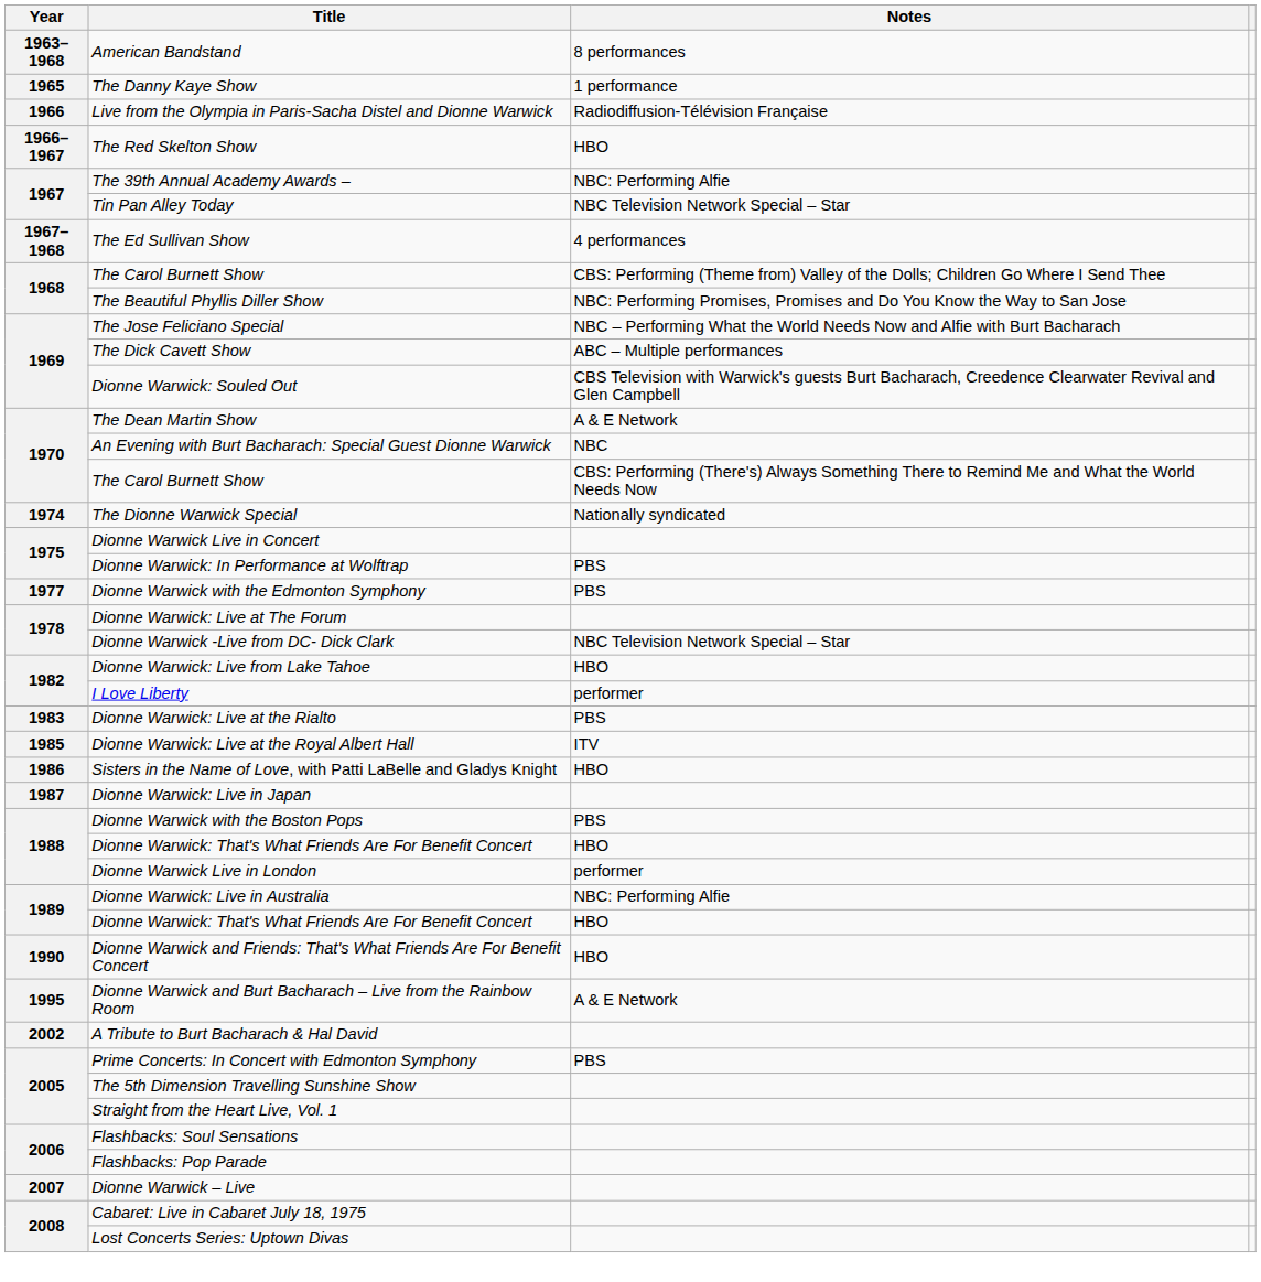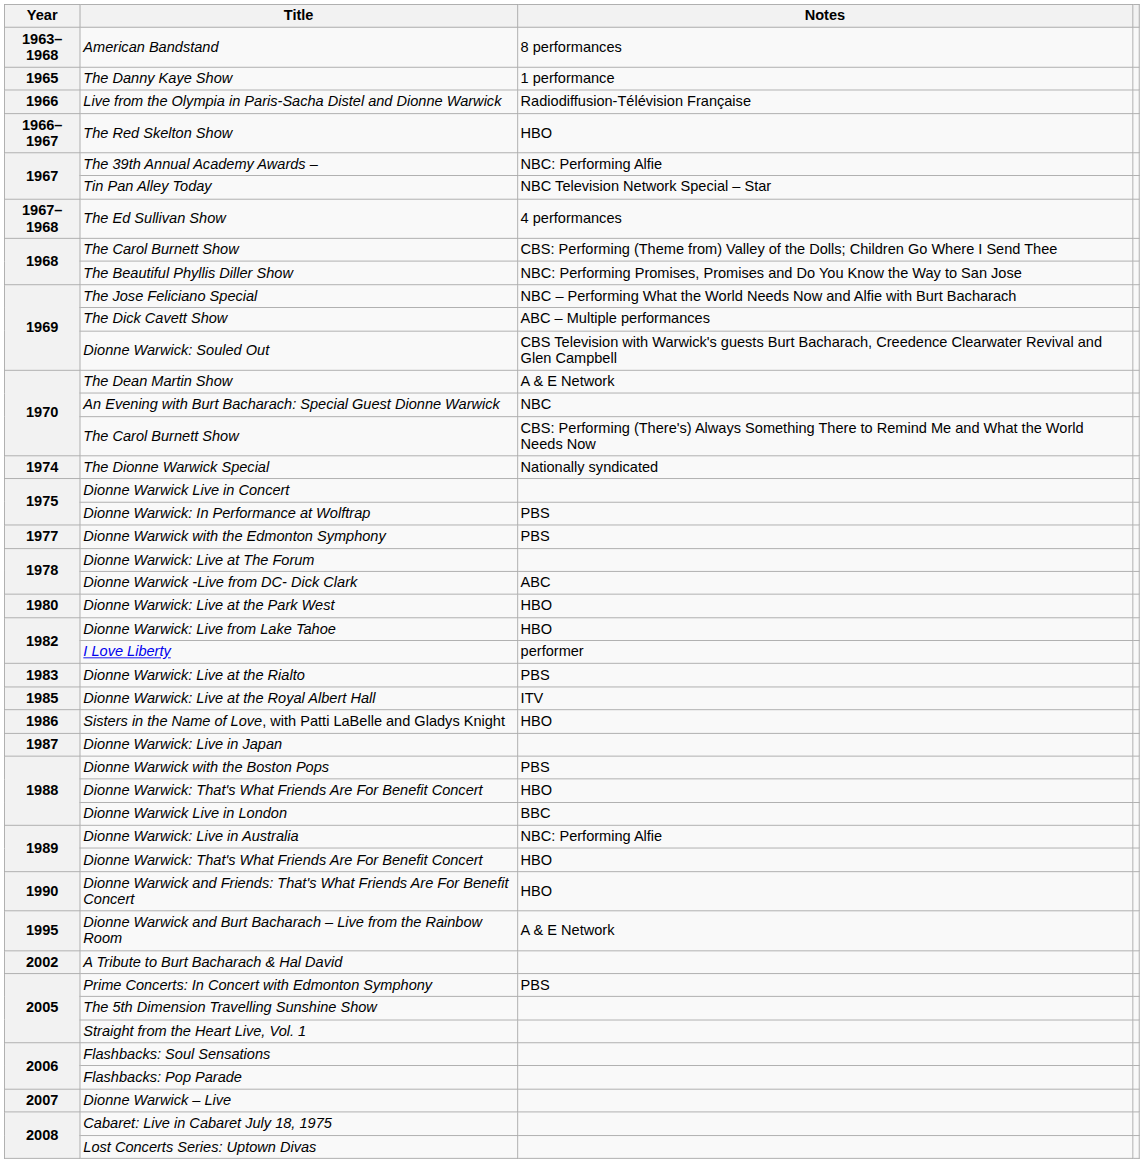 <table class="wikitable">
 <tr style="background:#ccc; text-align:center;">
 <th>Year</th>
 <th>Title</th>
 <th>Notes</th>
 <th></th>
 </tr>
 <tr>
 <th scope="row">1963–1968</th>
 <td><em>American Bandstand</em></td>
 <td>8 performances</td>
 <td style="text-align:center;"></td>
 </tr>
 <tr>
 <th scope="row">1965</th>
 <td><em>The Danny Kaye Show</em></td>
 <td>1 performance</td>
 <td style="text-align:center;"></td>
 </tr>
 <tr>
 <th scope="row">1966</th>
 <td><em>Live from the Olympia in Paris-Sacha Distel and Dionne Warwick</em></td>
 <td>Radiodiffusion-Télévision Française</td>
 <td style="text-align:center;"></td>
 </tr>
 <tr>
 <th scope="row">1966–1967</th>
 <td><em>The Red Skelton Show</em></td>
 <td>HBO</td>
 <td style="text-align:center;"></td>
 </tr>
 <tr>
 <th rowspan="2">1967</th>
 <td><em>The 39th Annual Academy Awards</em> –</td>
 <td>NBC:  Performing Alfie</td>
 <td style="text-align:center;"></td>
 </tr>
 <tr>
 <td><em>Tin Pan Alley Today</em></td>
 <td>NBC Television Network Special – Star</td>
 <td style="text-align:center;"></td>
 </tr>
 <tr>
 <th scope="row">1967–1968</th>
 <td><em>The Ed Sullivan Show</em></td>
 <td>4 performances</td>
 <td style="text-align:center;"></td>
 </tr>
 <tr>
 <th rowspan="2">1968</th>
 <td><em>The Carol Burnett Show</em></td>
 <td>CBS: Performing (Theme from) Valley of the Dolls; Children Go Where I Send Thee</td>
 <td style="text-align:center;"></td>
 </tr>
 <tr>
 <td><em>The Beautiful Phyllis Diller Show</em></td>
 <td>NBC: Performing Promises, Promises and Do You Know the Way to San Jose</td>
 <td style="text-align:center;"></td>
 </tr>
 <tr>
 <th rowspan="3">1969</th>
 <td><em>The Jose Feliciano Special</em></td>
 <td>NBC – Performing What the World Needs Now and Alfie with Burt Bacharach</td>
 <td style="text-align:center;"></td>
 </tr>
 <tr>
 <td><em>The Dick Cavett Show</em></td>
 <td>ABC – Multiple performances</td>
 <td style="text-align:center;"></td>
 </tr>
 <tr>
 <td><em>Dionne Warwick: Souled Out</em></td>
 <td>CBS Television with Warwick's guests Burt Bacharach, Creedence Clearwater Revival and Glen Campbell</td>
 <td style="text-align:center;"></td>
 </tr>
 <tr>
 <th rowspan="3">1970</th>
 <td><em>The Dean Martin Show</em></td>
 <td>A & E Network</td>
 <td style="text-align:center;"></td>
 </tr>
 <tr>
 <td><em>An Evening with Burt Bacharach: Special Guest Dionne Warwick</em></td>
 <td>NBC</td>
 <td style="text-align:center;"></td>
 </tr>
 <tr>
 <td><em>The Carol Burnett Show</em></td>
 <td>CBS: Performing (There's) Always Something There to Remind Me and What the World Needs Now</td>
 <td style="text-align:center;"></td>
 </tr>
 <tr>
 <th scope="row">1974</th>
 <td><em>The Dionne Warwick Special</em></td>
 <td>Nationally syndicated</td>
 <td style="text-align:center;"></td>
 </tr>
 <tr>
 <th rowspan="2">1975</th>
 <td><em>Dionne Warwick Live in Concert</em></td>
 <td></td>
 <td style="text-align:center;"></td>
 </tr>
 <tr>
 <td><em>Dionne Warwick: In Performance at Wolftrap</em></td>
 <td>PBS</td>
 <td style="text-align:center;"></td>
 </tr>
 <tr>
 <th scope="row">1977</th>
 <td><em>Dionne Warwick with the Edmonton Symphony</em></td>
 <td>PBS</td>
 <td style="text-align:center;"></td>
 </tr>
 <tr>
 <th rowspan="2">1978</th>
 <td><em>Dionne Warwick: Live at The Forum</em></td>
 <td></td>
 <td style="text-align:center;"></td>
 </tr>
 <tr>
 <td><em>Dionne Warwick -Live from DC- Dick Clark</em></td>
-<td>NBC Television Network Special – Star</td>
+<td>ABC</td>
+<td style="text-align:center;"></td>
+</tr>
+<tr>
+<th scope="row">1980</th>
+<td><em>Dionne Warwick: Live at the Park West</em></td>
+<td>HBO</td>
 <td style="text-align:center;"></td>
 </tr>
 <tr>
 <th rowspan="2">1982</th>
 <td><em>Dionne Warwick: Live from Lake Tahoe</em></td>
 <td>HBO</td>
 <td style="text-align:center;"></td>
 </tr>
 <tr>
 <td><em><a href='#'>I Love Liberty</a></em></td>
 <td>performer</td>
 <td style="text-align:center;"></td>
 </tr>
 <tr>
 <th scope="row">1983</th>
 <td><em>Dionne Warwick: Live at the Rialto</em></td>
 <td>PBS</td>
 <td style="text-align:center;"></td>
 </tr>
 <tr>
 <th scope="row">1985</th>
 <td><em>Dionne Warwick: Live at the Royal Albert Hall</em></td>
 <td>ITV</td>
 <td style="text-align:center;"></td>
 </tr>
 <tr>
 <th scope="row">1986</th>
 <td><em>Sisters in the Name of Love</em>, with Patti LaBelle and Gladys Knight</td>
 <td>HBO</td>
 <td style="text-align:center;"></td>
 </tr>
 <tr>
 <th scope="row">1987</th>
 <td><em>Dionne Warwick: Live in Japan</em></td>
 <td></td>
 <td style="text-align:center;"></td>
 </tr>
 <tr>
 <th rowspan="3">1988</th>
 <td><em>Dionne Warwick with the Boston Pops</em></td>
 <td>PBS</td>
 <td style="text-align:center;"></td>
 </tr>
 <tr>
 <td><em>Dionne Warwick: That's What Friends Are For Benefit Concert</em></td>
 <td>HBO</td>
 <td style="text-align:center;"></td>
 </tr>
 <tr>
 <td><em>Dionne Warwick Live in London</em></td>
-<td>performer</td>
+<td>BBC</td>
 <td style="text-align:center;"></td>
 </tr>
 <tr>
 <th rowspan="2">1989</th>
 <td><em>Dionne Warwick: Live in Australia</em></td>
 <td>NBC:  Performing Alfie</td>
 <td style="text-align:center;"></td>
 </tr>
 <tr>
 <td><em>Dionne Warwick: That's What Friends Are For Benefit Concert</em></td>
 <td>HBO</td>
 <td style="text-align:center;"></td>
 </tr>
 <tr>
 <th scope="row">1990</th>
 <td><em>Dionne Warwick and Friends: That's What Friends Are For Benefit Concert</em></td>
 <td>HBO</td>
 <td style="text-align:center;"></td>
 </tr>
 <tr>
 <th scope="row">1995</th>
 <td><em>Dionne Warwick and Burt Bacharach – Live from the Rainbow Room</em></td>
 <td>A & E Network</td>
 <td style="text-align:center;"></td>
 </tr>
 <tr>
 <th scope="row">2002</th>
 <td><em>A Tribute to Burt Bacharach & Hal David</em></td>
 <td></td>
 <td style="text-align:center;"></td>
 </tr>
 <tr>
 <th rowspan="3">2005</th>
 <td><em>Prime Concerts: In Concert with Edmonton Symphony</em></td>
 <td>PBS</td>
 <td style="text-align:center;"></td>
 </tr>
 <tr>
 <td><em>The 5th Dimension Travelling Sunshine Show</em></td>
 <td></td>
 <td style="text-align:center;"></td>
 </tr>
 <tr>
 <td><em>Straight from the Heart Live, Vol. 1</em></td>
 <td></td>
 <td style="text-align:center;"></td>
 </tr>
 <tr>
 <th rowspan="2">2006</th>
 <td><em>Flashbacks: Soul Sensations</em></td>
 <td></td>
 <td style="text-align:center;"></td>
 </tr>
 <tr>
 <td><em>Flashbacks: Pop Parade</em></td>
 <td></td>
 <td style="text-align:center;"></td>
 </tr>
 <tr>
 <th scope="row">2007</th>
 <td><em>Dionne Warwick – Live</em></td>
 <td></td>
 <td style="text-align:center;"></td>
 </tr>
 <tr>
 <th rowspan="2">2008</th>
 <td><em>Cabaret: Live in Cabaret July 18, 1975</em></td>
 <td></td>
 <td style="text-align:center;"></td>
 </tr>
 <tr>
 <td><em>Lost Concerts Series: Uptown Divas</em></td>
 <td></td>
 <td style="text-align:center;"></td>
 </tr>
 </table>
